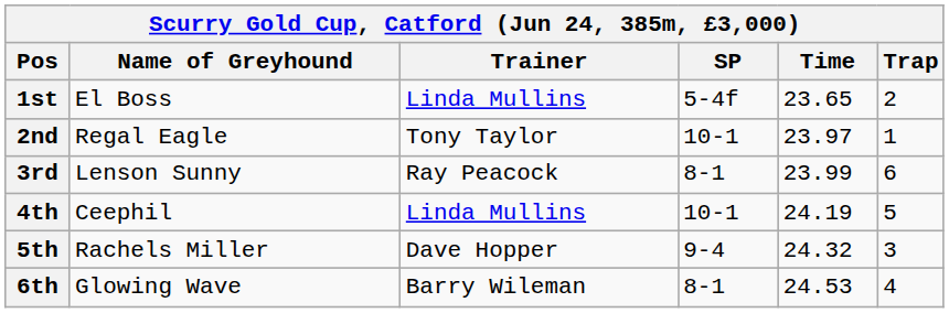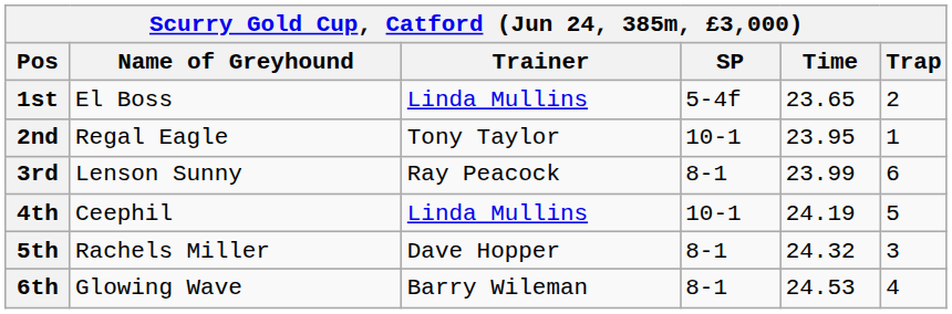 <table class="wikitable">
 <tr>
 <th colspan="6"><a href='#'>Scurry Gold Cup</a>, <a href='#'>Catford</a> (Jun 24, 385m, £3,000)</th>
 </tr>
 <tr>
 <th width=30>Pos</th>
 <th width=180>Name of Greyhound</th>
 <th width=150>Trainer</th>
 <th width=50>SP</th>
 <th width=50>Time</th>
 <th width=30>Trap</th>
 </tr>
 <tr>
 <th>1st</th>
 <td>El Boss</td>
 <td><a href='#'>Linda Mullins</a></td>
 <td>5-4f</td>
 <td>23.65</td>
 <td>2</td>
 </tr>
 <tr>
 <th>2nd</th>
 <td>Regal Eagle</td>
 <td>Tony Taylor</td>
 <td>10-1</td>
-<td>23.97</td>
+<td>23.95</td>
 <td>1</td>
 </tr>
 <tr>
 <th>3rd</th>
 <td>Lenson Sunny</td>
 <td>Ray Peacock</td>
 <td>8-1</td>
 <td>23.99</td>
 <td>6</td>
 </tr>
 <tr>
 <th>4th</th>
 <td>Ceephil</td>
 <td><a href='#'>Linda Mullins</a></td>
 <td>10-1</td>
 <td>24.19</td>
 <td>5</td>
 </tr>
 <tr>
 <th>5th</th>
 <td>Rachels Miller</td>
 <td>Dave Hopper</td>
-<td>9-4</td>
+<td>8-1</td>
 <td>24.32</td>
 <td>3</td>
 </tr>
 <tr>
 <th>6th</th>
 <td>Glowing Wave</td>
 <td>Barry Wileman</td>
 <td>8-1</td>
 <td>24.53</td>
 <td>4</td>
 </tr>
 </table>
